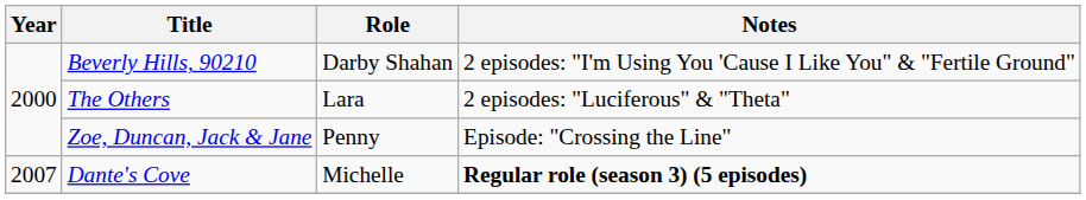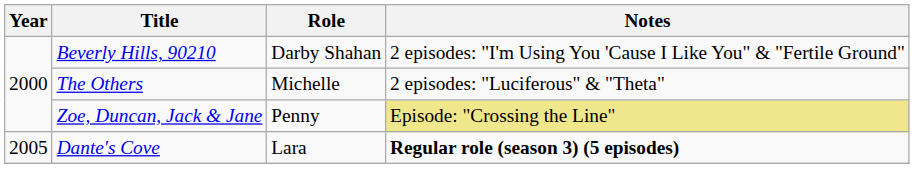 <table class="wikitable" style="font-size: 95%;">
 <tr>
 <th>Year</th>
 <th>Title</th>
 <th>Role</th>
 <th>Notes</th>
 </tr>
 <tr>
 <td rowspan="3">2000</td>
 <td><em><a href='#'>Beverly Hills, 90210</a></em></td>
 <td>Darby Shahan</td>
 <td>2 episodes: "I'm Using You 'Cause I Like You" & "Fertile Ground"</td>
 </tr>
 <tr>
 <td><em><a href='#'>The Others</a></em></td>
-<td>Lara</td>
+<td>Michelle</td>
 <td>2 episodes: "Luciferous" & "Theta"</td>
 </tr>
 <tr>
 <td><em><a href='#'>Zoe, Duncan, Jack & Jane</a></em></td>
 <td>Penny</td>
-<td>Episode: "Crossing the Line"</td>
+<td style="background: khaki;">Episode: "Crossing the Line"</td>
 </tr>
 <tr>
-<td>2007</td>
+<td>2005</td>
 <td><em><a href='#'>Dante's Cove</a></em></td>
-<td>Michelle</td>
+<td>Lara</td>
 <td><strong>Regular role (season 3) (5 episodes)</strong></td>
 </tr>
 <tr>
 </tr>
 </table>
